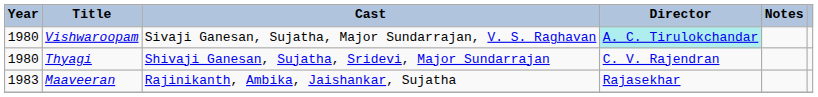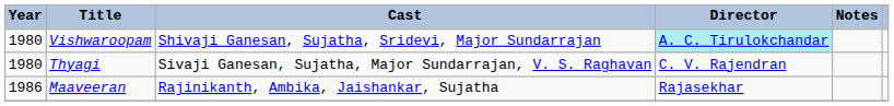 <table class="wikitable" style="font-size:90%">
 <tr style="text-align:center;">
 <th style="text-align:center; background:#b0c4de;">Year</th>
 <th style="text-align:center; background:#b0c4de;">Title</th>
 <th style="text-align:center; background:#b0c4de;">Cast</th>
 <th style="text-align:center; background:#b0c4de;">Director</th>
 <th style="text-align:center; background:#b0c4de;">Notes</th>
 <th style="text-align:center; background:#b0c4de;"></th>
 </tr>
 <tr>
 <td>1980</td>
 <td><em><a href='#'>Vishwaroopam</a></em></td>
-<td>Sivaji Ganesan, Sujatha, Major Sundarrajan, <a href='#'>V. S. Raghavan</a></td>
+<td><a href='#'>Shivaji Ganesan</a>, <a href='#'>Sujatha</a>, <a href='#'>Sridevi</a>, <a href='#'>Major Sundarrajan</a></td>
 <td style="background: paleturquoise;"><a href='#'>A. C. Tirulokchandar</a></td>
 <td></td>
 <td></td>
 </tr>
 <tr>
 <td>1980</td>
 <td><em><a href='#'>Thyagi</a></em></td>
-<td><a href='#'>Shivaji Ganesan</a>, <a href='#'>Sujatha</a>, <a href='#'>Sridevi</a>, <a href='#'>Major Sundarrajan</a></td>
+<td>Sivaji Ganesan, Sujatha, Major Sundarrajan, <a href='#'>V. S. Raghavan</a></td>
 <td><a href='#'>C. V. Rajendran</a></td>
 <td></td>
 <td></td>
 </tr>
 <tr>
-<td>1983</td>
+<td>1986</td>
 <td><em><a href='#'>Maaveeran</a></em></td>
 <td><a href='#'>Rajinikanth</a>, <a href='#'>Ambika</a>, <a href='#'>Jaishankar</a>, Sujatha</td>
 <td><a href='#'>Rajasekhar</a></td>
 <td></td>
 <td></td>
 </tr>
 <tr>
 </tr>
 </table>
